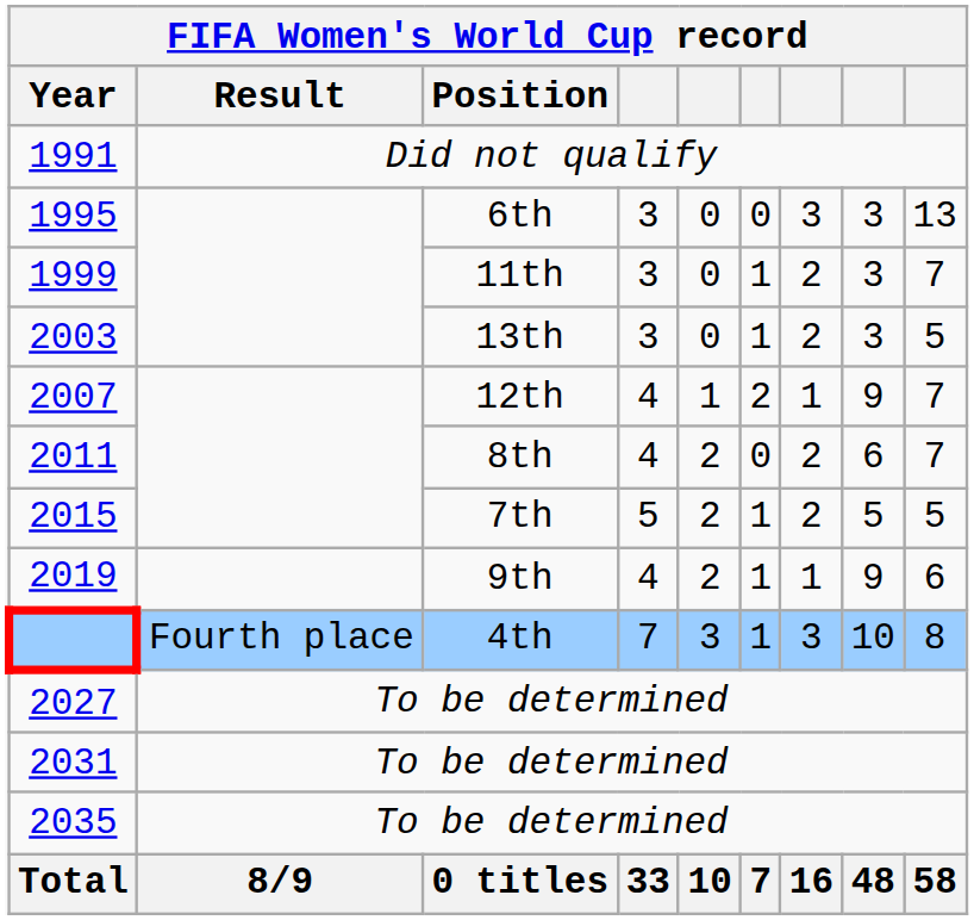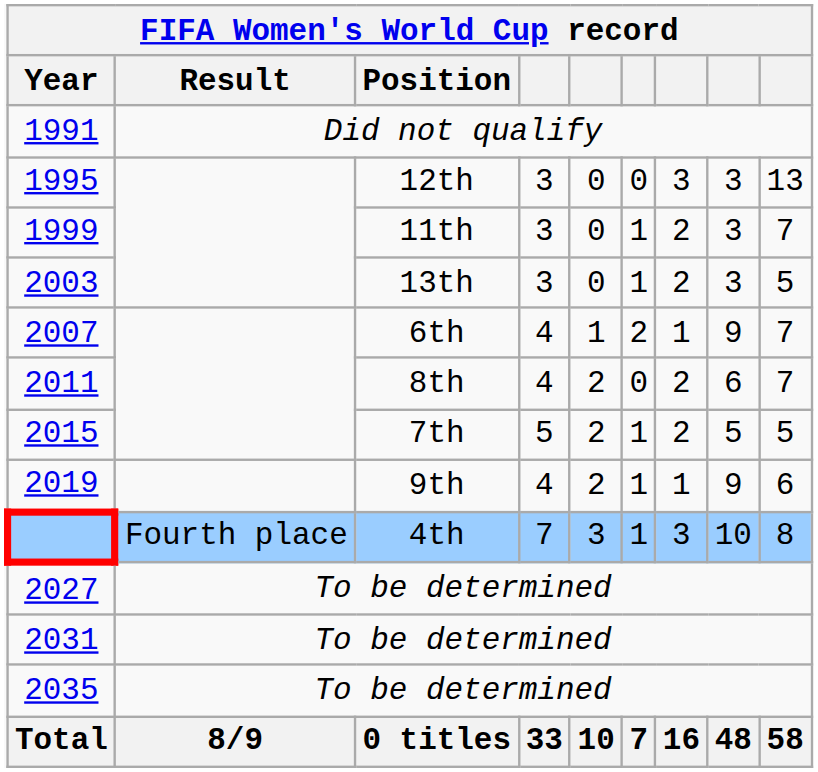 <table class="wikitable" style="text-align: center;">
 <tr>
 <th colspan=9><a href='#'>FIFA Women's World Cup</a> record</th>
 </tr>
 <tr>
 <th>Year</th>
 <th>Result</th>
 <th>Position</th>
 <th></th>
 <th></th>
 <th></th>
 <th></th>
 <th></th>
 <th></th>
 </tr>
 <tr>
 <td> <a href='#'>1991</a></td>
 <td colspan=8><em>Did not qualify</em></td>
 </tr>
 <tr>
 <td> <a href='#'>1995</a></td>
 <td rowspan="3"></td>
-<td>6th</td>
+<td>12th</td>
 <td>3</td>
 <td>0</td>
 <td>0</td>
 <td>3</td>
 <td>3</td>
 <td>13</td>
 </tr>
 <tr>
 <td> <a href='#'>1999</a></td>
 <td>11th</td>
 <td>3</td>
 <td>0</td>
 <td>1</td>
 <td>2</td>
 <td>3</td>
 <td>7</td>
 </tr>
 <tr>
 <td> <a href='#'>2003</a></td>
 <td>13th</td>
 <td>3</td>
 <td>0</td>
 <td>1</td>
 <td>2</td>
 <td>3</td>
 <td>5</td>
 </tr>
 <tr>
 <td> <a href='#'>2007</a></td>
 <td rowspan="3"></td>
-<td>12th</td>
+<td>6th</td>
 <td>4</td>
 <td>1</td>
 <td>2</td>
 <td>1</td>
 <td>9</td>
 <td>7</td>
 </tr>
 <tr>
 <td> <a href='#'>2011</a></td>
 <td>8th</td>
 <td>4</td>
 <td>2</td>
 <td>0</td>
 <td>2</td>
 <td>6</td>
 <td>7</td>
 </tr>
 <tr>
 <td> <a href='#'>2015</a></td>
 <td>7th</td>
 <td>5</td>
 <td>2</td>
 <td>1</td>
 <td>2</td>
 <td>5</td>
 <td>5</td>
 </tr>
 <tr>
 <td> <a href='#'>2019</a></td>
 <td></td>
 <td>9th</td>
 <td>4</td>
 <td>2</td>
 <td>1</td>
 <td>1</td>
 <td>9</td>
 <td>6</td>
 </tr>
 <tr style="background:#9acdff;">
 <td style="border: 3px solid red"></td>
 <td>Fourth place</td>
 <td>4th</td>
 <td>7</td>
 <td>3</td>
 <td>1</td>
 <td>3</td>
 <td>10</td>
 <td>8</td>
 </tr>
 <tr>
 <td> <a href='#'>2027</a></td>
 <td colspan=8><em>To be determined</em></td>
 </tr>
 <tr>
 <td> <a href='#'>2031</a></td>
 <td colspan=8><em>To be determined</em></td>
 </tr>
 <tr>
 <td> <a href='#'>2035</a></td>
 <td colspan=8><em>To be determined</em></td>
 </tr>
 <tr>
 <th>Total</th>
 <th>8/9</th>
 <th>0 titles</th>
 <th>33</th>
 <th>10</th>
 <th>7</th>
 <th>16</th>
 <th>48</th>
 <th>58</th>
 </tr>
 </table>
